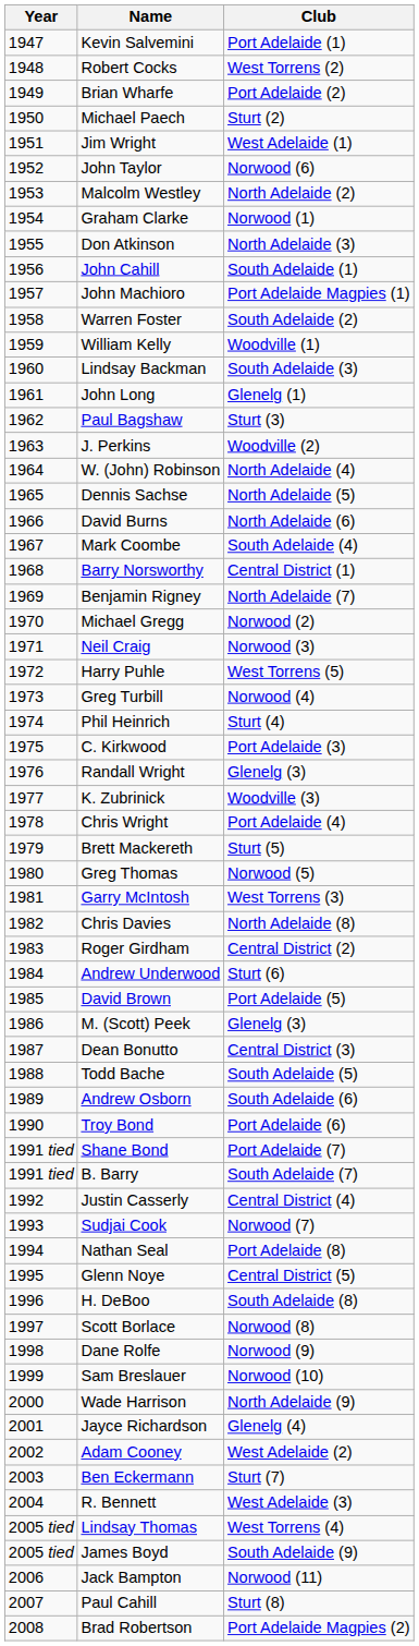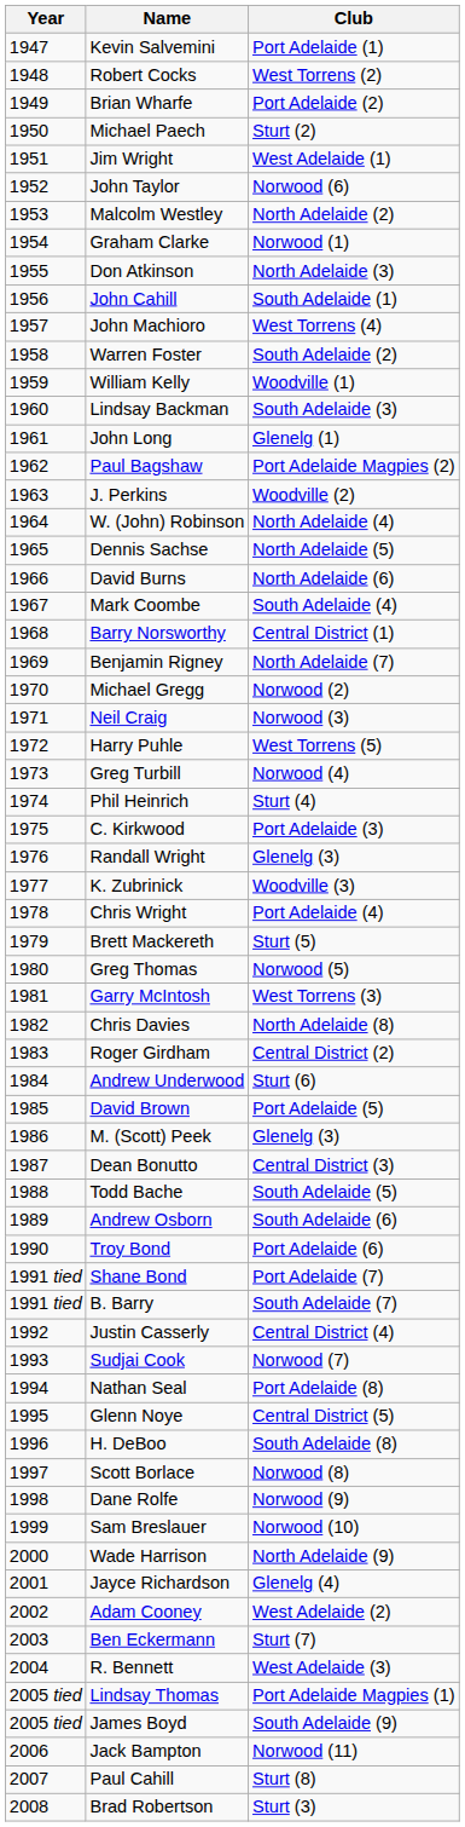 <table class="wikitable">
 <tr>
 <th>Year</th>
 <th>Name</th>
 <th>Club</th>
 </tr>
 <tr>
 <td>1947</td>
 <td>Kevin Salvemini</td>
 <td><a href='#'>Port Adelaide</a> (1)</td>
 </tr>
 <tr>
 <td>1948</td>
 <td>Robert Cocks</td>
 <td><a href='#'>West Torrens</a> (2)</td>
 </tr>
 <tr>
 <td>1949</td>
 <td>Brian Wharfe</td>
 <td><a href='#'>Port Adelaide</a> (2)</td>
 </tr>
 <tr>
 <td>1950</td>
 <td>Michael Paech</td>
 <td><a href='#'>Sturt</a> (2)</td>
 </tr>
 <tr>
 <td>1951</td>
 <td>Jim Wright</td>
 <td><a href='#'>West Adelaide</a> (1)</td>
 </tr>
 <tr>
 <td>1952</td>
 <td>John Taylor</td>
 <td><a href='#'>Norwood</a> (6)</td>
 </tr>
 <tr>
 <td>1953</td>
 <td>Malcolm Westley</td>
 <td><a href='#'>North Adelaide</a> (2)</td>
 </tr>
 <tr>
 <td>1954</td>
 <td>Graham Clarke</td>
 <td><a href='#'>Norwood</a> (1)</td>
 </tr>
 <tr>
 <td>1955</td>
 <td>Don Atkinson</td>
 <td><a href='#'>North Adelaide</a> (3)</td>
 </tr>
 <tr>
 <td>1956</td>
 <td><a href='#'>John Cahill</a></td>
 <td><a href='#'>South Adelaide</a> (1)</td>
 </tr>
 <tr>
 <td>1957</td>
 <td>John Machioro</td>
-<td><a href='#'>Port Adelaide Magpies</a> (1)</td>
+<td><a href='#'>West Torrens</a> (4)</td>
 </tr>
 <tr>
 <td>1958</td>
 <td>Warren Foster</td>
 <td><a href='#'>South Adelaide</a> (2)</td>
 </tr>
 <tr>
 <td>1959</td>
 <td>William Kelly</td>
 <td><a href='#'>Woodville</a> (1)</td>
 </tr>
 <tr>
 <td>1960</td>
 <td>Lindsay Backman</td>
 <td><a href='#'>South Adelaide</a> (3)</td>
 </tr>
 <tr>
 <td>1961</td>
 <td>John Long</td>
 <td><a href='#'>Glenelg</a> (1)</td>
 </tr>
 <tr>
 <td>1962</td>
 <td><a href='#'>Paul Bagshaw</a></td>
-<td><a href='#'>Sturt</a> (3)</td>
+<td><a href='#'>Port Adelaide Magpies</a> (2)</td>
 </tr>
 <tr>
 <td>1963</td>
 <td>J. Perkins</td>
 <td><a href='#'>Woodville</a> (2)</td>
 </tr>
 <tr>
 <td>1964</td>
 <td>W. (John) Robinson</td>
 <td><a href='#'>North Adelaide</a> (4)</td>
 </tr>
 <tr>
 <td>1965</td>
 <td>Dennis Sachse</td>
 <td><a href='#'>North Adelaide</a> (5)</td>
 </tr>
 <tr>
 <td>1966</td>
 <td>David Burns</td>
 <td><a href='#'>North Adelaide</a> (6)</td>
 </tr>
 <tr>
 <td>1967</td>
 <td>Mark Coombe</td>
 <td><a href='#'>South Adelaide</a> (4)</td>
 </tr>
 <tr>
 <td>1968</td>
 <td><a href='#'>Barry Norsworthy</a></td>
 <td><a href='#'>Central District</a> (1)</td>
 </tr>
 <tr>
 <td>1969</td>
 <td>Benjamin Rigney</td>
 <td><a href='#'>North Adelaide</a> (7)</td>
 </tr>
 <tr>
 <td>1970</td>
 <td>Michael Gregg</td>
 <td><a href='#'>Norwood</a> (2)</td>
 </tr>
 <tr>
 <td>1971</td>
 <td><a href='#'>Neil Craig</a></td>
 <td><a href='#'>Norwood</a> (3)</td>
 </tr>
 <tr>
 <td>1972</td>
 <td>Harry Puhle</td>
 <td><a href='#'>West Torrens</a> (5)</td>
 </tr>
 <tr>
 <td>1973</td>
 <td>Greg Turbill</td>
 <td><a href='#'>Norwood</a> (4)</td>
 </tr>
 <tr>
 <td>1974</td>
 <td>Phil Heinrich</td>
 <td><a href='#'>Sturt</a> (4)</td>
 </tr>
 <tr>
 <td>1975</td>
 <td>C. Kirkwood</td>
 <td><a href='#'>Port Adelaide</a> (3)</td>
 </tr>
 <tr>
 <td>1976</td>
 <td>Randall Wright</td>
 <td><a href='#'>Glenelg</a> (3)</td>
 </tr>
 <tr>
 <td>1977</td>
 <td>K. Zubrinick</td>
 <td><a href='#'>Woodville</a> (3)</td>
 </tr>
 <tr>
 <td>1978</td>
 <td>Chris Wright</td>
 <td><a href='#'>Port Adelaide</a> (4)</td>
 </tr>
 <tr>
 <td>1979</td>
 <td>Brett Mackereth</td>
 <td><a href='#'>Sturt</a> (5)</td>
 </tr>
 <tr>
 <td>1980</td>
 <td>Greg Thomas</td>
 <td><a href='#'>Norwood</a> (5)</td>
 </tr>
 <tr>
 <td>1981</td>
 <td><a href='#'>Garry McIntosh</a></td>
 <td><a href='#'>West Torrens</a> (3)</td>
 </tr>
 <tr>
 <td>1982</td>
 <td>Chris Davies</td>
 <td><a href='#'>North Adelaide</a> (8)</td>
 </tr>
 <tr>
 <td>1983</td>
 <td>Roger Girdham</td>
 <td><a href='#'>Central District</a> (2)</td>
 </tr>
 <tr>
 <td>1984</td>
 <td><a href='#'>Andrew Underwood</a></td>
 <td><a href='#'>Sturt</a> (6)</td>
 </tr>
 <tr>
 <td>1985</td>
 <td><a href='#'>David Brown</a></td>
 <td><a href='#'>Port Adelaide</a> (5)</td>
 </tr>
 <tr>
 <td>1986</td>
 <td>M. (Scott) Peek</td>
 <td><a href='#'>Glenelg</a> (3)</td>
 </tr>
 <tr>
 <td>1987</td>
 <td>Dean Bonutto</td>
 <td><a href='#'>Central District</a> (3)</td>
 </tr>
 <tr>
 <td>1988</td>
 <td>Todd Bache</td>
 <td><a href='#'>South Adelaide</a> (5)</td>
 </tr>
 <tr>
 <td>1989</td>
 <td><a href='#'>Andrew Osborn</a></td>
 <td><a href='#'>South Adelaide</a> (6)</td>
 </tr>
 <tr>
 <td>1990</td>
 <td><a href='#'>Troy Bond</a></td>
 <td><a href='#'>Port Adelaide</a> (6)</td>
 </tr>
 <tr>
 <td>1991 <em>tied</em></td>
 <td><a href='#'>Shane Bond</a></td>
 <td><a href='#'>Port Adelaide</a> (7)</td>
 </tr>
 <tr>
 <td>1991 <em>tied</em></td>
 <td>B. Barry</td>
 <td><a href='#'>South Adelaide</a> (7)</td>
 </tr>
 <tr>
 <td>1992</td>
 <td>Justin Casserly</td>
 <td><a href='#'>Central District</a> (4)</td>
 </tr>
 <tr>
 <td>1993</td>
 <td><a href='#'>Sudjai Cook</a></td>
 <td><a href='#'>Norwood</a> (7)</td>
 </tr>
 <tr>
 <td>1994</td>
 <td>Nathan Seal</td>
 <td><a href='#'>Port Adelaide</a> (8)</td>
 </tr>
 <tr>
 <td>1995</td>
 <td>Glenn Noye</td>
 <td><a href='#'>Central District</a> (5)</td>
 </tr>
 <tr>
 <td>1996</td>
 <td>H. DeBoo</td>
 <td><a href='#'>South Adelaide</a> (8)</td>
 </tr>
 <tr>
 <td>1997</td>
 <td>Scott Borlace</td>
 <td><a href='#'>Norwood</a> (8)</td>
 </tr>
 <tr>
 <td>1998</td>
 <td>Dane Rolfe</td>
 <td><a href='#'>Norwood</a> (9)</td>
 </tr>
 <tr>
 <td>1999</td>
 <td>Sam Breslauer</td>
 <td><a href='#'>Norwood</a> (10)</td>
 </tr>
 <tr>
 <td>2000</td>
 <td>Wade Harrison</td>
 <td><a href='#'>North Adelaide</a> (9)</td>
 </tr>
 <tr>
 <td>2001</td>
 <td>Jayce Richardson</td>
 <td><a href='#'>Glenelg</a> (4)</td>
 </tr>
 <tr>
 <td>2002</td>
 <td><a href='#'>Adam Cooney</a></td>
 <td><a href='#'>West Adelaide</a> (2)</td>
 </tr>
 <tr>
 <td>2003</td>
 <td><a href='#'>Ben Eckermann</a></td>
 <td><a href='#'>Sturt</a> (7)</td>
 </tr>
 <tr>
 <td>2004</td>
 <td>R. Bennett</td>
 <td><a href='#'>West Adelaide</a> (3)</td>
 </tr>
 <tr>
 <td>2005 <em>tied</em></td>
 <td><a href='#'>Lindsay Thomas</a></td>
-<td><a href='#'>West Torrens</a> (4)</td>
+<td><a href='#'>Port Adelaide Magpies</a> (1)</td>
 </tr>
 <tr>
 <td>2005 <em>tied</em></td>
 <td>James Boyd</td>
 <td><a href='#'>South Adelaide</a> (9)</td>
 </tr>
 <tr>
 <td>2006</td>
 <td>Jack Bampton</td>
 <td><a href='#'>Norwood</a> (11)</td>
 </tr>
 <tr>
 <td>2007</td>
 <td>Paul Cahill</td>
 <td><a href='#'>Sturt</a> (8)</td>
 </tr>
 <tr>
 <td>2008</td>
 <td>Brad Robertson</td>
-<td><a href='#'>Port Adelaide Magpies</a> (2)</td>
+<td><a href='#'>Sturt</a> (3)</td>
 </tr>
 </table>
